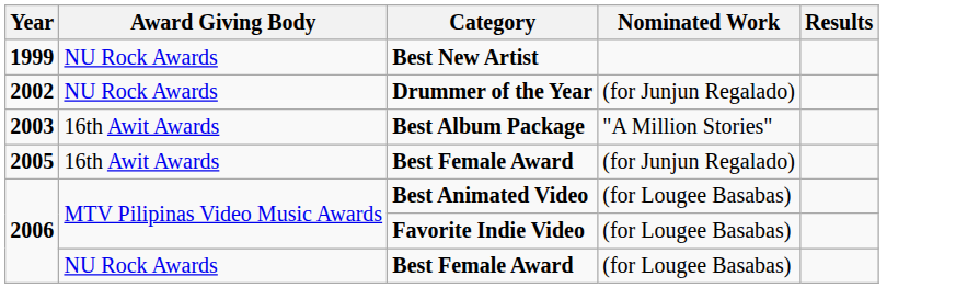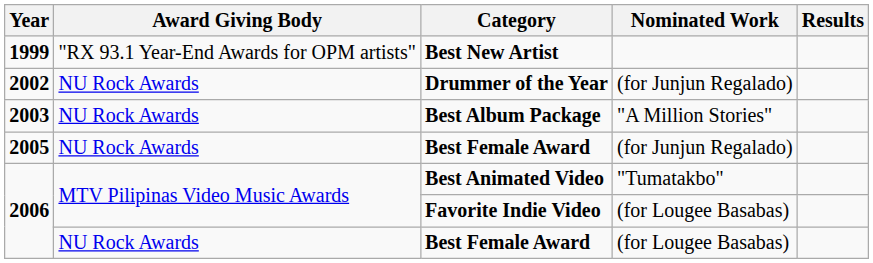 <table class="wikitable">
 <tr>
 <th>Year</th>
 <th>Award Giving Body</th>
 <th>Category</th>
 <th>Nominated Work</th>
 <th>Results</th>
 </tr>
 <tr>
 <td><strong>1999</strong></td>
-<td><a href='#'>NU Rock Awards</a></td>
+<td>"RX 93.1 Year-End Awards for OPM artists"</td>
 <td><strong>Best New Artist</strong></td>
 <td></td>
 <td></td>
 </tr>
 <tr>
 <td><strong>2002</strong></td>
 <td><a href='#'>NU Rock Awards</a></td>
 <td><strong>Drummer of the Year</strong></td>
 <td>(for Junjun Regalado)</td>
 <td></td>
 </tr>
 <tr>
 <td><strong>2003</strong></td>
-<td>16th <a href='#'>Awit Awards</a></td>
+<td><a href='#'>NU Rock Awards</a></td>
 <td><strong>Best Album Package</strong></td>
 <td>"A Million Stories"</td>
 <td></td>
 </tr>
 <tr>
 <td><strong>2005</strong></td>
-<td>16th <a href='#'>Awit Awards</a></td>
+<td><a href='#'>NU Rock Awards</a></td>
 <td><strong>Best Female Award</strong></td>
 <td>(for Junjun Regalado)</td>
 <td></td>
 </tr>
 <tr>
 <td rowspan=3><strong>2006</strong></td>
 <td rowspan=2><a href='#'>MTV Pilipinas Video Music Awards</a></td>
 <td><strong>Best Animated Video</strong></td>
-<td>(for Lougee Basabas)</td>
+<td>"Tumatakbo"</td>
 <td></td>
 </tr>
 <tr>
 <td><strong>Favorite Indie Video</strong></td>
 <td>(for Lougee Basabas)</td>
 <td></td>
 </tr>
 <tr>
 <td><a href='#'>NU Rock Awards</a></td>
 <td><strong>Best Female Award</strong></td>
 <td>(for Lougee Basabas)</td>
 <td></td>
 </tr>
 </table>
